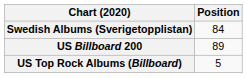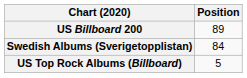 <table class="wikitable sortable plainrowheaders" style="text-align:center">
 <tr>
 <th>Chart (2020)</th>
 <th>Position</th>
 </tr>
 <tr>
+<th scope="row">US <em>Billboard</em> 200</th>
+<td>89</td>
+</tr>
+<tr>
 <th scope="row">Swedish Albums (Sverigetopplistan)</th>
 <td>84</td>
-</tr>
-<tr>
-<th scope="row">US <em>Billboard</em> 200</th>
-<td>89</td>
 </tr>
 <tr>
 <th scope="row">US Top Rock Albums (<em>Billboard</em>)</th>
 <td>5</td>
 </tr>
 </table>
